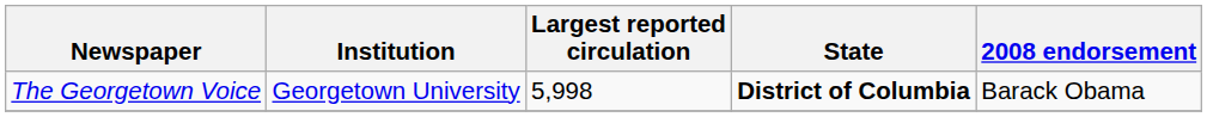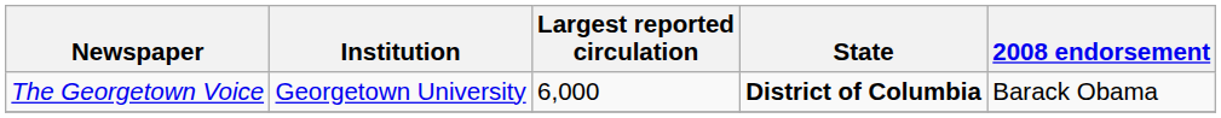 <table class="wikitable sortable">
 <tr valign=bottom>
 <th>Newspaper</th>
 <th>Institution</th>
 <th>Largest reported<br>circulation</th>
 <th>State</th>
 <th><a href='#'>2008 endorsement</a></th>
 </tr>
 <tr>
 <td><em><a href='#'>The Georgetown Voice</a></em></td>
 <td><a href='#'>Georgetown University</a></td>
-<td>5,998</td>
+<td>6,000</td>
 <td><strong>District of Columbia</strong></td>
 <td>Barack Obama</td>
 </tr>
 <tr>
 </tr>
 </table>
